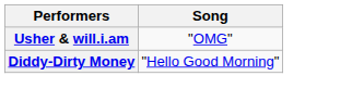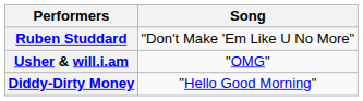 <table class="wikitable unsortable" style="text-align:center;">
 <tr>
 <th scope="col">Performers</th>
 <th scope="col">Song</th>
+</tr>
+<tr>
+<th scope="row"><a href='#'>Ruben Studdard</a></th>
+<td>"Don't Make 'Em Like U No More"</td>
 </tr>
 <tr>
 <th scope="row"><a href='#'>Usher</a> & <a href='#'>will.i.am</a></th>
 <td>"<a href='#'>OMG</a>"</td>
 </tr>
 <tr>
 <th scope="row"><a href='#'>Diddy-Dirty Money</a></th>
 <td>"<a href='#'>Hello Good Morning</a>"</td>
 </tr>
 </table>
